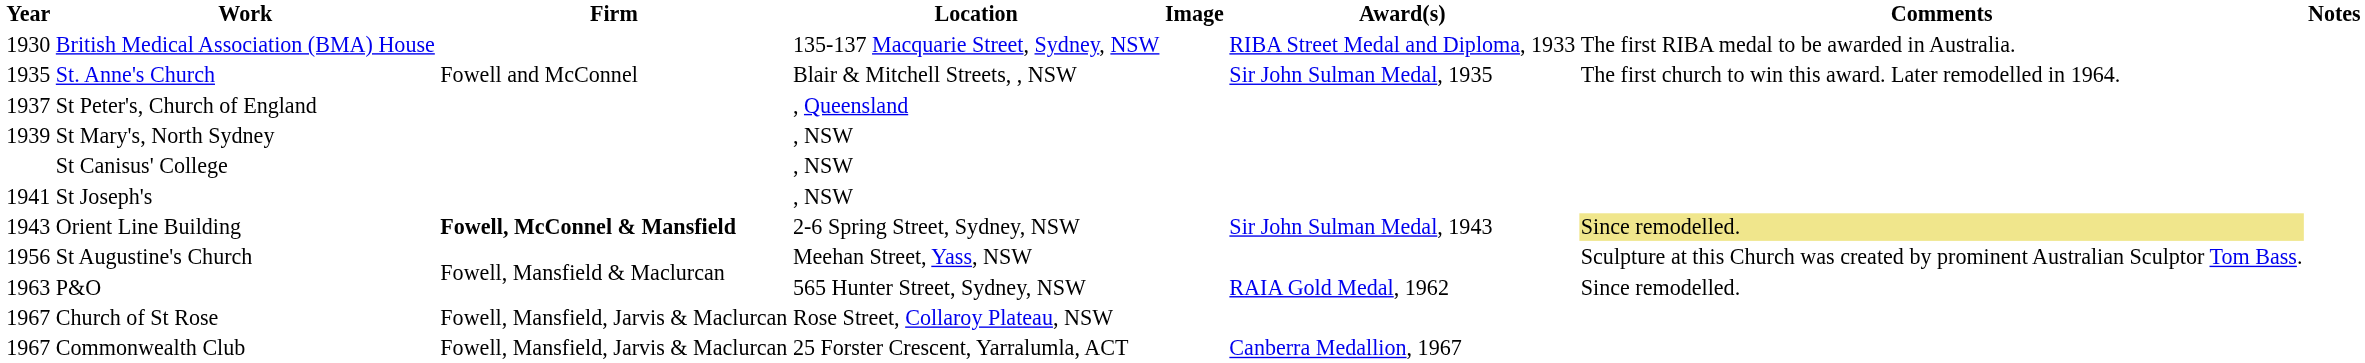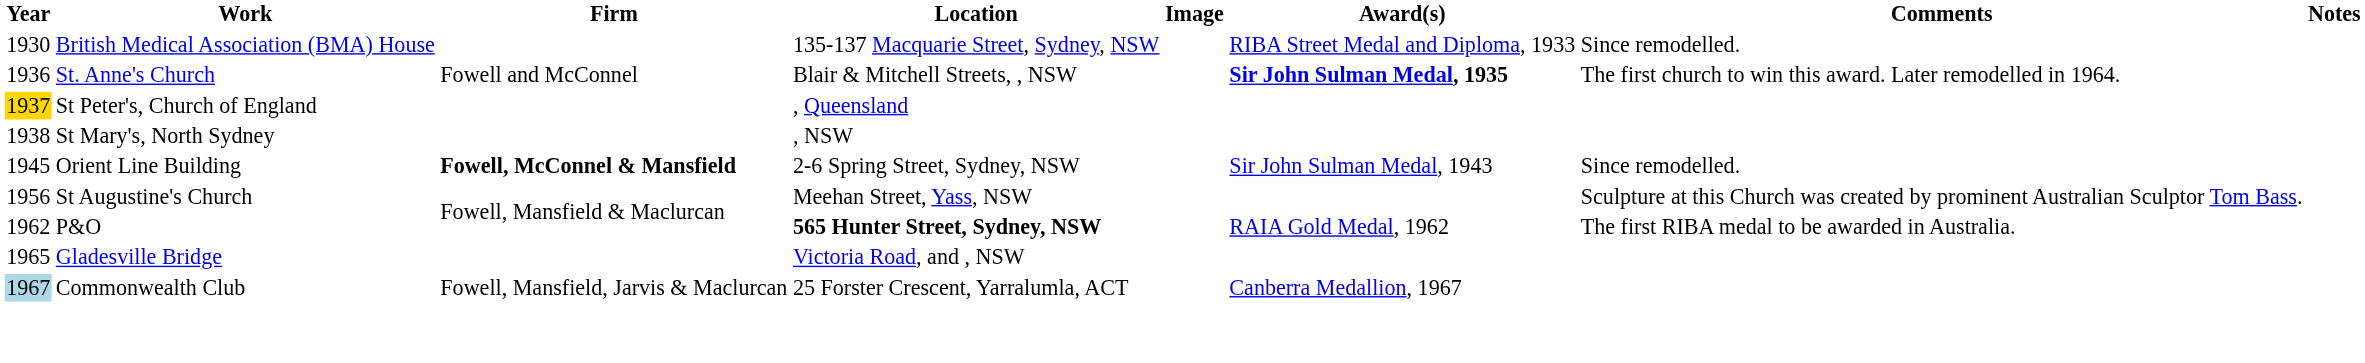 <table>
 <tr>
 <th>Year</th>
 <th>Work</th>
 <th>Firm</th>
 <th>Location</th>
 <th>Image</th>
 <th>Award(s)</th>
 <th>Comments</th>
 <th>Notes</th>
 </tr>
 <tr>
 <td align=center>1930</td>
 <td><a href='#'>British Medical Association (BMA) House</a></td>
 <td rowspan=3>Fowell and McConnel</td>
 <td>135-137 <a href='#'>Macquarie Street</a>, <a href='#'>Sydney</a>, <a href='#'>NSW</a></td>
 <td></td>
 <td><a href='#'>RIBA Street Medal and Diploma</a>, 1933</td>
-<td>The first RIBA medal to be awarded in Australia.</td>
+<td>Since remodelled.</td>
 <td></td>
 </tr>
 <tr>
-<td align=center>1935</td>
+<td align=center>1936</td>
 <td><a href='#'>St. Anne's Church</a></td>
 <td>Blair & Mitchell Streets, , NSW</td>
 <td></td>
-<td><a href='#'>Sir John Sulman Medal</a>, 1935</td>
+<td><strong><a href='#'>Sir John Sulman Medal</a>, 1935</strong></td>
 <td>The first church to win this award. Later remodelled in 1964.</td>
 <td></td>
 </tr>
 <tr>
-<td align=center>1937</td>
+<td align=center style="background: gold;">1937</td>
 <td>St Peter's, Church of England</td>
 <td>, <a href='#'>Queensland</a></td>
 <td></td>
 <td></td>
 <td></td>
 <td></td>
 </tr>
 <tr>
-<td align=center>1939</td>
+<td align=center>1938</td>
 <td>St Mary's, North Sydney</td>
 <td></td>
 <td>, NSW</td>
 <td></td>
 <td></td>
 <td></td>
 <td></td>
 </tr>
 <tr>
-<td align=center></td>
-<td>St Canisus' College</td>
-<td></td>
-<td>, NSW</td>
-<td></td>
-<td></td>
-<td></td>
-<td></td>
-</tr>
-<tr>
-<td align=center>1941</td>
-<td>St Joseph's</td>
-<td></td>
-<td>, NSW</td>
-<td></td>
-<td></td>
-<td></td>
-<td></td>
-</tr>
-<tr>
-<td align=center>1943</td>
+<td align=center>1945</td>
 <td>Orient Line Building</td>
 <td><strong>Fowell, McConnel & Mansfield</strong></td>
 <td>2-6 Spring Street, Sydney, NSW</td>
 <td></td>
 <td><a href='#'>Sir John Sulman Medal</a>, 1943</td>
-<td style="background: khaki;">Since remodelled.</td>
+<td>Since remodelled.</td>
 <td></td>
 </tr>
 <tr>
 <td align=center>1956</td>
 <td>St Augustine's Church</td>
 <td rowspan=2>Fowell, Mansfield & Maclurcan</td>
 <td>Meehan Street, <a href='#'>Yass</a>, NSW</td>
 <td></td>
 <td></td>
 <td>Sculpture at this Church was created by prominent Australian Sculptor <a href='#'>Tom Bass</a>.</td>
 <td></td>
 </tr>
 <tr>
-<td align=center>1963</td>
+<td align=center>1962</td>
 <td>P&O</td>
-<td>565 Hunter Street, Sydney, NSW</td>
+<td><strong>565 Hunter Street, Sydney, NSW</strong></td>
 <td></td>
 <td><a href='#'>RAIA Gold Medal</a>, 1962</td>
-<td>Since remodelled.</td>
+<td>The first RIBA medal to be awarded in Australia.</td>
 <td></td>
 </tr>
 <tr>
-<td align=center>1967</td>
-<td>Church of St Rose</td>
-<td>Fowell, Mansfield, Jarvis & Maclurcan</td>
-<td>Rose Street, <a href='#'>Collaroy Plateau</a>, NSW</td>
+<td align=center>1965</td>
+<td><a href='#'>Gladesville Bridge</a></td>
+<td></td>
+<td><a href='#'>Victoria Road</a>,  and , NSW</td>
 <td></td>
 <td></td>
 <td></td>
 <td></td>
 </tr>
 <tr>
-<td align=center>1967</td>
+<td align=center style="background: lightblue;">1967</td>
 <td>Commonwealth Club</td>
 <td>Fowell, Mansfield, Jarvis & Maclurcan</td>
 <td>25 Forster Crescent, Yarralumla, ACT</td>
 <td></td>
 <td><a href='#'>Canberra Medallion</a>, 1967</td>
 <td></td>
 <td></td>
 </tr>
 </table>
